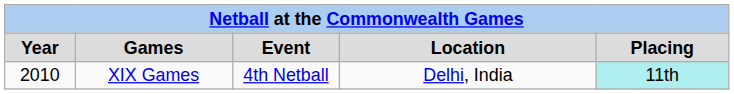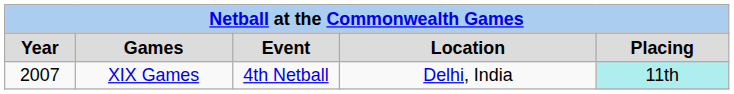 <table class=wikitable style="text-align:center; font-size:90%">
 <tr>
 <th colspan=5 style=background:#ABCDEF><a href='#'>Netball</a> at the <a href='#'>Commonwealth Games</a></th>
 </tr>
 <tr>
 <th width=50 style=background:gainsboro>Year</th>
 <th width=120 style=background:gainsboro>Games</th>
 <th width=80 style=background:gainsboro>Event</th>
 <th width=200 style=background:gainsboro>Location</th>
 <th width=100 style=background:gainsboro>Placing</th>
 </tr>
 <tr>
-<td>2010</td>
+<td>2007</td>
 <td><a href='#'>XIX Games</a></td>
 <td><a href='#'>4th Netball</a></td>
 <td><a href='#'>Delhi</a>, India</td>
 <td style="background: paleturquoise;">11th</td>
 </tr>
 </table>
